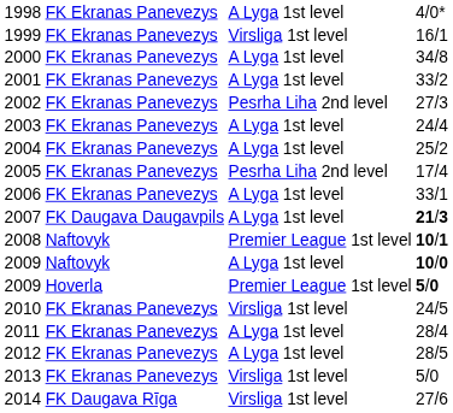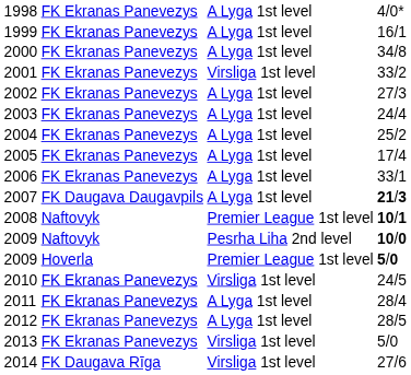 <table>
 <tr>
 <td>1998</td>
 <td> <a href='#'>FK Ekranas Panevezys</a></td>
 <td><a href='#'>A Lyga</a> 1st level</td>
 <td>4/0*</td>
 </tr>
 <tr>
 <td>1999</td>
 <td> <a href='#'>FK Ekranas Panevezys</a></td>
-<td><a href='#'>Virsliga</a> 1st level</td>
+<td><a href='#'>A Lyga</a> 1st level</td>
 <td>16/1</td>
 </tr>
 <tr>
 <td>2000</td>
 <td> <a href='#'>FK Ekranas Panevezys</a></td>
 <td><a href='#'>A Lyga</a> 1st level</td>
 <td>34/8</td>
 </tr>
 <tr>
 <td>2001</td>
 <td> <a href='#'>FK Ekranas Panevezys</a></td>
-<td><a href='#'>A Lyga</a> 1st level</td>
+<td><a href='#'>Virsliga</a> 1st level</td>
 <td>33/2</td>
 </tr>
 <tr>
 <td>2002</td>
 <td> <a href='#'>FK Ekranas Panevezys</a></td>
-<td><a href='#'>Pesrha Liha</a> 2nd level</td>
+<td><a href='#'>A Lyga</a> 1st level</td>
 <td>27/3</td>
 </tr>
 <tr>
 <td>2003</td>
 <td> <a href='#'>FK Ekranas Panevezys</a></td>
 <td><a href='#'>A Lyga</a> 1st level</td>
 <td>24/4</td>
 </tr>
 <tr>
 <td>2004</td>
 <td> <a href='#'>FK Ekranas Panevezys</a></td>
 <td><a href='#'>A Lyga</a> 1st level</td>
 <td>25/2</td>
 </tr>
 <tr>
 <td>2005</td>
 <td> <a href='#'>FK Ekranas Panevezys</a></td>
-<td><a href='#'>Pesrha Liha</a> 2nd level</td>
+<td><a href='#'>A Lyga</a> 1st level</td>
 <td>17/4</td>
 </tr>
 <tr>
 <td>2006</td>
 <td> <a href='#'>FK Ekranas Panevezys</a></td>
 <td><a href='#'>A Lyga</a> 1st level</td>
 <td>33/1</td>
 </tr>
 <tr>
 <td>2007</td>
 <td> <a href='#'>FK Daugava Daugavpils</a></td>
 <td><a href='#'>A Lyga</a> 1st level</td>
 <td><strong>21</strong>/<strong>3</strong></td>
 </tr>
 <tr>
 <td>2008</td>
 <td> <a href='#'>Naftovyk</a></td>
 <td><a href='#'>Premier League</a> 1st level</td>
 <td><strong>10</strong>/<strong>1</strong></td>
 </tr>
 <tr>
 <td>2009</td>
 <td> <a href='#'>Naftovyk</a></td>
-<td><a href='#'>A Lyga</a> 1st level</td>
+<td><a href='#'>Pesrha Liha</a> 2nd level</td>
 <td><strong>10</strong>/<strong>0</strong></td>
 </tr>
 <tr>
 <td>2009</td>
 <td> <a href='#'>Hoverla</a></td>
 <td><a href='#'>Premier League</a> 1st level</td>
 <td><strong>5</strong>/<strong>0</strong></td>
 </tr>
 <tr>
 <td>2010</td>
 <td> <a href='#'>FK Ekranas Panevezys</a></td>
 <td><a href='#'>Virsliga</a> 1st level</td>
 <td>24/5</td>
 </tr>
 <tr>
 <td>2011</td>
 <td> <a href='#'>FK Ekranas Panevezys</a></td>
 <td><a href='#'>A Lyga</a> 1st level</td>
 <td>28/4</td>
 </tr>
 <tr>
 <td>2012</td>
 <td> <a href='#'>FK Ekranas Panevezys</a></td>
 <td><a href='#'>A Lyga</a> 1st level</td>
 <td>28/5</td>
 </tr>
 <tr>
 <td>2013</td>
 <td> <a href='#'>FK Ekranas Panevezys</a></td>
 <td><a href='#'>Virsliga</a> 1st level</td>
 <td>5/0</td>
 </tr>
 <tr>
 <td>2014</td>
 <td> <a href='#'>FK Daugava Rīga</a></td>
 <td><a href='#'>Virsliga</a> 1st level</td>
 <td>27/6</td>
 </tr>
 </table>
